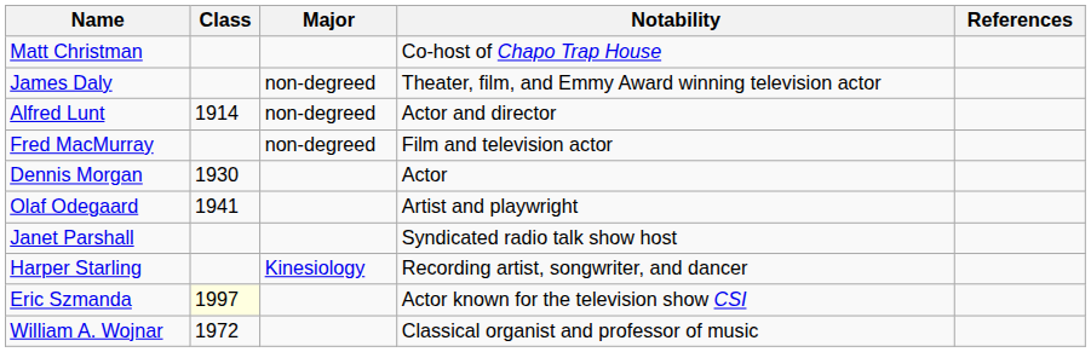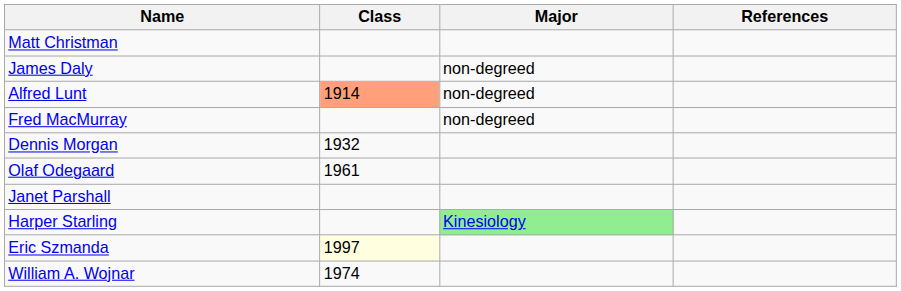 <table class="wikitable sortable" style="width:100%;">
 <tr>
 <th>Name</th>
 <th>Class</th>
 <th>Major</th>
-<th>Notability</th>
 <th>References</th>
 </tr>
 <tr>
 <td><a href='#'>Matt Christman</a></td>
 <td></td>
 <td></td>
-<td>Co-host of <em><a href='#'>Chapo Trap House</a></em></td>
 <td></td>
 </tr>
 <tr>
 <td><a href='#'>James Daly</a></td>
 <td></td>
 <td>non-degreed</td>
-<td>Theater, film, and Emmy Award winning television actor</td>
 <td></td>
 </tr>
 <tr>
 <td><a href='#'>Alfred Lunt</a></td>
-<td>1914</td>
+<td style="background: lightsalmon;">1914</td>
 <td>non-degreed</td>
-<td>Actor and director</td>
 <td></td>
 </tr>
 <tr>
 <td><a href='#'>Fred MacMurray</a></td>
 <td></td>
 <td>non-degreed</td>
-<td>Film and television actor</td>
 <td></td>
 </tr>
 <tr>
 <td><a href='#'>Dennis Morgan</a></td>
-<td>1930</td>
+<td>1932</td>
 <td></td>
-<td>Actor</td>
 <td></td>
 </tr>
 <tr>
 <td><a href='#'>Olaf Odegaard</a></td>
-<td>1941</td>
+<td>1961</td>
 <td></td>
-<td>Artist and playwright</td>
 <td></td>
 </tr>
 <tr>
 <td><a href='#'>Janet Parshall</a></td>
 <td></td>
 <td></td>
-<td>Syndicated radio talk show host</td>
 <td></td>
 </tr>
 <tr>
 <td><a href='#'>Harper Starling</a></td>
 <td></td>
-<td><a href='#'>Kinesiology</a></td>
-<td>Recording artist, songwriter, and dancer</td>
+<td style="background: lightgreen;"><a href='#'>Kinesiology</a></td>
 <td></td>
 </tr>
 <tr>
 <td><a href='#'>Eric Szmanda</a></td>
 <td style="background: lightyellow;">1997</td>
 <td></td>
-<td>Actor known for the television show <em><a href='#'>CSI</a></em></td>
 <td></td>
 </tr>
 <tr>
 <td><a href='#'>William A. Wojnar</a></td>
-<td>1972</td>
+<td>1974</td>
 <td></td>
-<td>Classical organist and professor of music</td>
 <td></td>
 </tr>
 </table>
